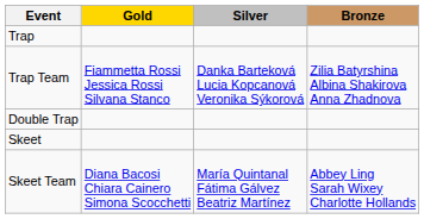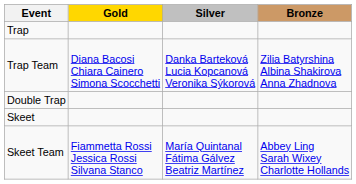 <table class="wikitable" style="font-size:90%; text-align:left;">
 <tr align=center>
 <th>Event</th>
 <td bgcolor=gold><strong>Gold</strong></td>
 <td bgcolor=silver><strong>Silver</strong></td>
 <td bgcolor=cc9966><strong>Bronze</strong></td>
 </tr>
 <tr>
 <td>Trap</td>
 <td></td>
 <td></td>
 <td></td>
 </tr>
 <tr>
 <td>Trap Team</td>
-<td><br><a href='#'>Fiammetta Rossi</a><br><a href='#'>Jessica Rossi</a><br><a href='#'>Silvana Stanco</a></td>
+<td><br><a href='#'>Diana Bacosi</a><br><a href='#'>Chiara Cainero</a><br><a href='#'>Simona Scocchetti</a></td>
 <td><br><a href='#'>Danka Barteková</a><br><a href='#'>Lucia Kopcanová</a><br><a href='#'>Veronika Sýkorová</a></td>
 <td><br><a href='#'>Zilia Batyrshina</a><br><a href='#'>Albina Shakirova</a><br><a href='#'>Anna Zhadnova</a></td>
 </tr>
 <tr>
 <td>Double Trap</td>
 <td></td>
 <td></td>
 <td></td>
 </tr>
 <tr>
 <td>Skeet</td>
 <td></td>
 <td></td>
 <td></td>
 </tr>
 <tr>
 <td>Skeet Team</td>
-<td><br><a href='#'>Diana Bacosi</a><br><a href='#'>Chiara Cainero</a><br><a href='#'>Simona Scocchetti</a></td>
+<td><br><a href='#'>Fiammetta Rossi</a><br><a href='#'>Jessica Rossi</a><br><a href='#'>Silvana Stanco</a></td>
 <td><br><a href='#'>María Quintanal</a><br><a href='#'>Fátima Gálvez</a><br><a href='#'>Beatriz Martínez</a></td>
 <td><br><a href='#'>Abbey Ling</a><br><a href='#'>Sarah Wixey</a><br><a href='#'>Charlotte Hollands</a></td>
 </tr>
 </table>
